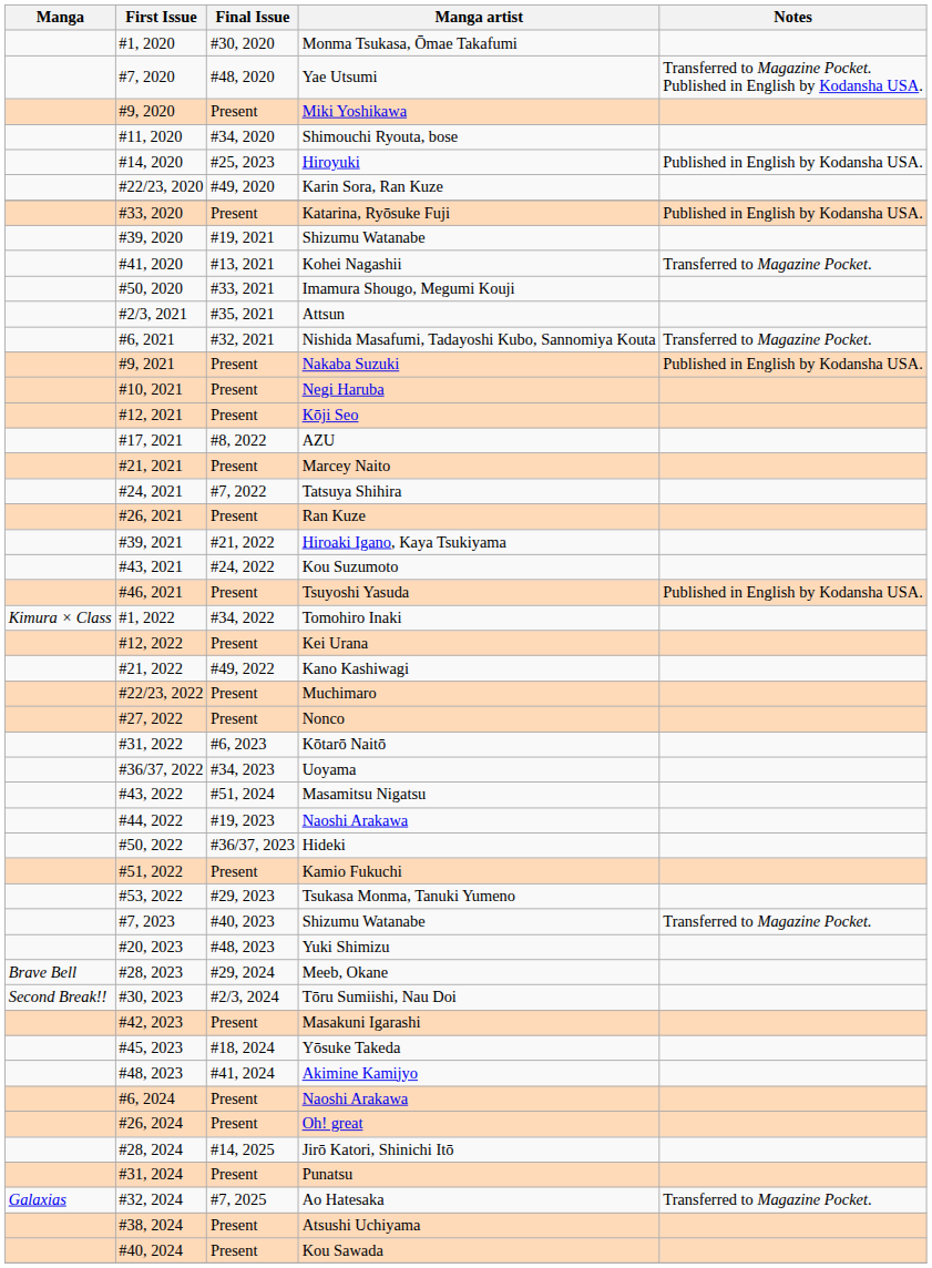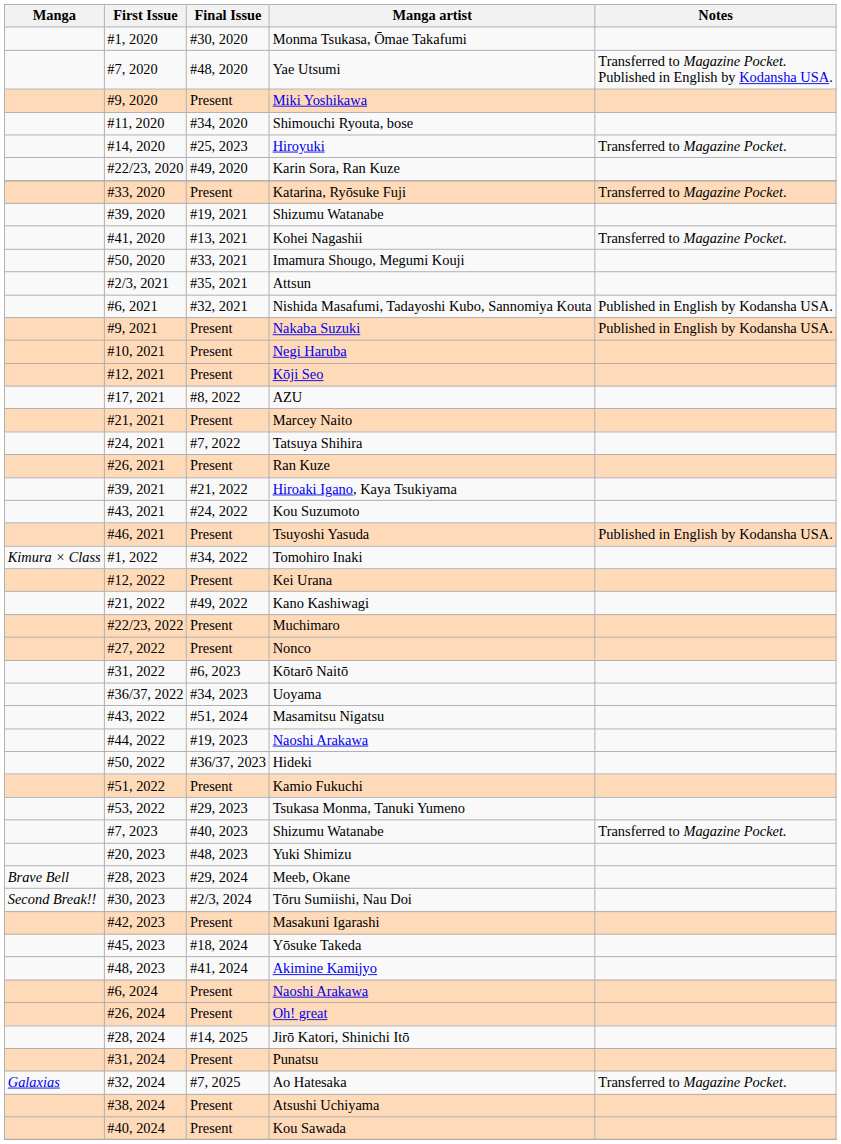 <table class="wikitable sortable">
 <tr>
 <th>Manga</th>
 <th>First Issue</th>
 <th>Final Issue</th>
 <th>Manga artist</th>
 <th>Notes</th>
 </tr>
 <tr>
 <td></td>
 <td>#1, 2020</td>
 <td>#30, 2020</td>
 <td>Monma Tsukasa, Ōmae Takafumi</td>
 <td></td>
 </tr>
 <tr>
 <td></td>
 <td>#7, 2020</td>
 <td>#48, 2020</td>
 <td>Yae Utsumi</td>
 <td>Transferred to <em>Magazine Pocket.</em><br>Published in English by <a href='#'>Kodansha USA</a>.</td>
 </tr>
 <tr style="background-color:#FFDAB9;">
 <td></td>
 <td>#9, 2020</td>
 <td>Present</td>
 <td><a href='#'>Miki Yoshikawa</a></td>
 <td></td>
 </tr>
 <tr>
 <td></td>
 <td>#11, 2020</td>
 <td>#34, 2020</td>
 <td>Shimouchi Ryouta, bose</td>
 <td></td>
 </tr>
 <tr>
 <td></td>
 <td>#14, 2020</td>
 <td>#25, 2023</td>
 <td><a href='#'>Hiroyuki</a></td>
-<td>Published in English by Kodansha USA.</td>
+<td>Transferred to <em>Magazine Pocket</em>.</td>
 </tr>
 <tr>
 <td></td>
 <td>#22/23, 2020</td>
 <td>#49, 2020</td>
 <td>Karin Sora, Ran Kuze</td>
 <td></td>
 </tr>
 <tr>
 </tr>
 <tr style="background-color:#FFDAB9;">
 <td></td>
 <td>#33, 2020</td>
 <td>Present</td>
 <td>Katarina, Ryōsuke Fuji</td>
-<td>Published in English by Kodansha USA.</td>
+<td>Transferred to <em>Magazine Pocket</em>.</td>
 </tr>
 <tr>
 <td></td>
 <td>#39, 2020</td>
 <td>#19, 2021</td>
 <td>Shizumu Watanabe</td>
 <td></td>
 </tr>
 <tr>
 <td></td>
 <td>#41, 2020</td>
 <td>#13, 2021</td>
 <td>Kohei Nagashii</td>
 <td>Transferred to <em>Magazine Pocket</em>.</td>
 </tr>
 <tr>
 <td></td>
 <td>#50, 2020</td>
 <td>#33, 2021</td>
 <td>Imamura Shougo, Megumi Kouji</td>
 <td></td>
 </tr>
 <tr>
 <td></td>
 <td>#2/3, 2021</td>
 <td>#35, 2021</td>
 <td>Attsun</td>
 <td></td>
 </tr>
 <tr>
 <td></td>
 <td>#6, 2021</td>
 <td>#32, 2021</td>
 <td>Nishida Masafumi, Tadayoshi Kubo, Sannomiya Kouta</td>
-<td>Transferred to <em>Magazine Pocket</em>.</td>
+<td>Published in English by Kodansha USA.</td>
 </tr>
 <tr style="background-color:#FFDAB9;">
 <td></td>
 <td>#9, 2021</td>
 <td>Present</td>
 <td><a href='#'>Nakaba Suzuki</a></td>
 <td>Published in English by Kodansha USA.</td>
 </tr>
 <tr style="background-color:#FFDAB9;">
 <td></td>
 <td>#10, 2021</td>
 <td>Present</td>
 <td><a href='#'>Negi Haruba</a></td>
 <td></td>
 </tr>
 <tr style="background-color:#FFDAB9;">
 <td></td>
 <td>#12, 2021</td>
 <td>Present</td>
 <td><a href='#'>Kōji Seo</a></td>
 <td></td>
 </tr>
 <tr>
 <td></td>
 <td>#17, 2021</td>
 <td>#8, 2022</td>
 <td>AZU</td>
 <td></td>
 </tr>
 <tr style="background-color:#FFDAB9;">
 <td></td>
 <td>#21, 2021</td>
 <td>Present</td>
 <td>Marcey Naito</td>
 <td></td>
 </tr>
 <tr>
 <td></td>
 <td>#24, 2021</td>
 <td>#7, 2022</td>
 <td>Tatsuya Shihira</td>
 <td></td>
 </tr>
 <tr style="background-color:#FFDAB9;">
 <td></td>
 <td>#26, 2021</td>
 <td>Present</td>
 <td>Ran Kuze</td>
 <td></td>
 </tr>
 <tr>
 <td></td>
 <td>#39, 2021</td>
 <td>#21, 2022</td>
 <td><a href='#'>Hiroaki Igano</a>, Kaya Tsukiyama</td>
 <td></td>
 </tr>
 <tr>
 <td></td>
 <td>#43, 2021</td>
 <td>#24, 2022</td>
 <td>Kou Suzumoto</td>
 <td></td>
 </tr>
 <tr style="background-color:#FFDAB9;">
 <td></td>
 <td>#46, 2021</td>
 <td>Present</td>
 <td>Tsuyoshi Yasuda</td>
 <td>Published in English by Kodansha USA.</td>
 </tr>
 <tr>
 <td><em>Kimura × Class</em></td>
 <td>#1, 2022</td>
 <td>#34, 2022</td>
 <td>Tomohiro Inaki</td>
 <td></td>
 </tr>
 <tr style="background-color:#FFDAB9;">
 <td></td>
 <td>#12, 2022</td>
 <td>Present</td>
 <td>Kei Urana</td>
 <td></td>
 </tr>
 <tr>
 <td></td>
 <td>#21, 2022</td>
 <td>#49, 2022</td>
 <td>Kano Kashiwagi</td>
 <td></td>
 </tr>
 <tr style="background-color:#FFDAB9;">
 <td></td>
 <td>#22/23, 2022</td>
 <td>Present</td>
 <td>Muchimaro</td>
 <td></td>
 </tr>
 <tr style="background-color:#FFDAB9;">
 <td></td>
 <td>#27, 2022</td>
 <td>Present</td>
 <td>Nonco</td>
 <td></td>
 </tr>
 <tr>
 <td></td>
 <td>#31, 2022</td>
 <td>#6, 2023</td>
 <td>Kōtarō Naitō</td>
 <td></td>
 </tr>
 <tr>
 <td></td>
 <td>#36/37, 2022</td>
 <td>#34, 2023</td>
 <td>Uoyama</td>
 <td></td>
 </tr>
 <tr>
 <td></td>
 <td>#43, 2022</td>
 <td>#51, 2024</td>
 <td>Masamitsu Nigatsu</td>
 <td></td>
 </tr>
 <tr>
 <td></td>
 <td>#44, 2022</td>
 <td>#19, 2023</td>
 <td><a href='#'>Naoshi Arakawa</a></td>
 <td></td>
 </tr>
 <tr>
 <td></td>
 <td>#50, 2022</td>
 <td>#36/37, 2023</td>
 <td>Hideki</td>
 <td></td>
 </tr>
 <tr style="background-color:#FFDAB9;">
 <td></td>
 <td>#51, 2022</td>
 <td>Present</td>
 <td>Kamio Fukuchi</td>
 <td></td>
 </tr>
 <tr>
 <td></td>
 <td>#53, 2022</td>
 <td>#29, 2023</td>
 <td>Tsukasa Monma, Tanuki Yumeno</td>
 <td></td>
 </tr>
 <tr>
 <td></td>
 <td>#7, 2023</td>
 <td>#40, 2023</td>
 <td>Shizumu Watanabe</td>
 <td>Transferred to <em>Magazine Pocket.</em></td>
 </tr>
 <tr>
 <td></td>
 <td>#20, 2023</td>
 <td>#48, 2023</td>
 <td>Yuki Shimizu</td>
 <td></td>
 </tr>
 <tr>
 <td><em>Brave Bell</em></td>
 <td>#28, 2023</td>
 <td>#29, 2024</td>
 <td>Meeb, Okane</td>
 <td></td>
 </tr>
 <tr>
 <td><em>Second Break!!</em></td>
 <td>#30, 2023</td>
 <td>#2/3, 2024</td>
 <td>Tōru Sumiishi, Nau Doi</td>
 <td></td>
 </tr>
 <tr style="background-color:#FFDAB9;">
 <td></td>
 <td>#42, 2023</td>
 <td>Present</td>
 <td>Masakuni Igarashi</td>
 <td></td>
 </tr>
 <tr>
 <td></td>
 <td>#45, 2023</td>
 <td>#18, 2024</td>
 <td>Yōsuke Takeda</td>
 <td></td>
 </tr>
 <tr>
 <td></td>
 <td>#48, 2023</td>
 <td>#41, 2024</td>
 <td><a href='#'>Akimine Kamijyo</a></td>
 <td></td>
 </tr>
 <tr style="background-color:#FFDAB9;">
 <td></td>
 <td>#6, 2024</td>
 <td>Present</td>
 <td><a href='#'>Naoshi Arakawa</a></td>
 <td></td>
 </tr>
 <tr style="background-color:#FFDAB9;">
 <td></td>
 <td>#26, 2024</td>
 <td>Present</td>
 <td><a href='#'>Oh! great</a></td>
 <td></td>
 </tr>
 <tr>
 <td></td>
 <td>#28, 2024</td>
 <td>#14, 2025</td>
 <td>Jirō Katori, Shinichi Itō</td>
 <td></td>
 </tr>
 <tr style="background-color:#FFDAB9;">
 <td></td>
 <td>#31, 2024</td>
 <td>Present</td>
 <td>Punatsu</td>
 <td></td>
 </tr>
 <tr>
 <td><em><a href='#'>Galaxias</a></em></td>
 <td>#32, 2024</td>
 <td>#7, 2025</td>
 <td>Ao Hatesaka</td>
 <td>Transferred to <em>Magazine Pocket</em>.</td>
 </tr>
 <tr style="background-color:#FFDAB9;">
 <td></td>
 <td>#38, 2024</td>
 <td>Present</td>
 <td>Atsushi Uchiyama</td>
 <td></td>
 </tr>
 <tr style="background-color:#FFDAB9;">
 <td></td>
 <td>#40, 2024</td>
 <td>Present</td>
 <td>Kou Sawada</td>
 <td></td>
 </tr>
 <tr>
 </tr>
 </table>
